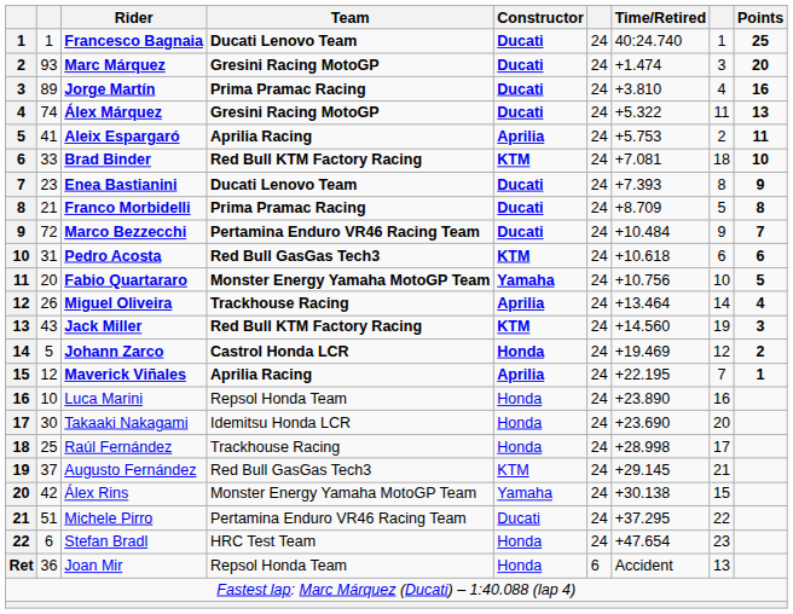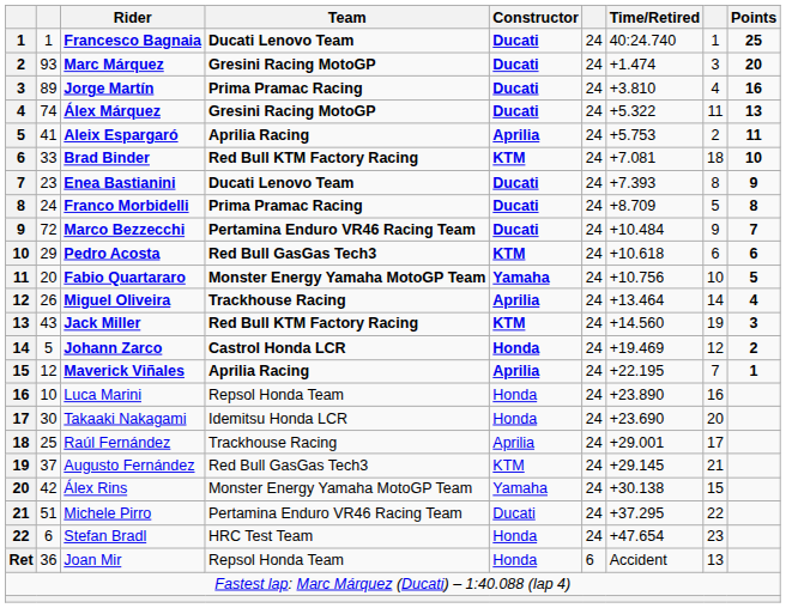 <table class="wikitable sortable" style="font-size: 85%;">
 <tr>
 <th scope="col"></th>
 <th scope="col"></th>
 <th scope="col">Rider</th>
 <th scope="col">Team</th>
 <th scope="col">Constructor</th>
 <th scope="col" class="unsortable"></th>
 <th scope="col" class="unsortable">Time/Retired</th>
 <th scope="col"></th>
 <th scope="col">Points</th>
 </tr>
 <tr>
 <th scope="row">1</th>
 <td align="center">1</td>
 <td data-sort-value="bag"> <strong><a href='#'>Francesco Bagnaia</a></strong></td>
 <td><strong>Ducati Lenovo Team</strong></td>
 <td><strong><a href='#'>Ducati</a></strong></td>
 <td>24</td>
 <td>40:24.740</td>
 <td align="center">1</td>
 <td align="center"><strong>25</strong></td>
 </tr>
 <tr>
 <th scope="row">2</th>
 <td align="center">93</td>
 <td data-sort-value="marqm"> <strong><a href='#'>Marc Márquez</a></strong></td>
 <td><strong>Gresini Racing MotoGP</strong></td>
 <td><strong><a href='#'>Ducati</a></strong></td>
 <td>24</td>
 <td>+1.474</td>
 <td align="center">3</td>
 <td align="center"><strong>20</strong></td>
 </tr>
 <tr>
 <th scope="row">3</th>
 <td align="center">89</td>
 <td data-sort-value="mart"> <strong><a href='#'>Jorge Martín</a></strong></td>
 <td><strong>Prima Pramac Racing</strong></td>
 <td><strong><a href='#'>Ducati</a></strong></td>
 <td>24</td>
 <td>+3.810</td>
 <td align="center">4</td>
 <td align="center"><strong>16</strong></td>
 </tr>
 <tr>
 <th scope="row">4</th>
 <td align="center">74</td>
 <td data-sort-value="marqa"> <strong><a href='#'>Álex Márquez</a></strong></td>
 <td><strong>Gresini Racing MotoGP</strong></td>
 <td><strong><a href='#'>Ducati</a></strong></td>
 <td>24</td>
 <td>+5.322</td>
 <td align="center">11</td>
 <td align="center"><strong>13</strong></td>
 </tr>
 <tr>
 <th scope="row">5</th>
 <td align="center">41</td>
 <td data-sort-value="esp"><strong> <a href='#'>Aleix Espargaró</a></strong></td>
 <td><strong>Aprilia Racing</strong></td>
 <td><strong><a href='#'>Aprilia</a></strong></td>
 <td>24</td>
 <td>+5.753</td>
 <td align="center">2</td>
 <td align="center"><strong>11</strong></td>
 </tr>
 <tr>
 <th scope="row">6</th>
 <td align="center">33</td>
 <td data-sort-value="bin"> <strong><a href='#'>Brad Binder</a></strong></td>
 <td><strong>Red Bull KTM Factory Racing</strong></td>
 <td><strong><a href='#'>KTM</a></strong></td>
 <td>24</td>
 <td>+7.081</td>
 <td align="center">18</td>
 <td align="center"><strong>10</strong></td>
 </tr>
 <tr>
 <th scope="row">7</th>
 <td align="center">23</td>
 <td data-sort-value="bas"> <strong><a href='#'>Enea Bastianini</a></strong></td>
 <td><strong>Ducati Lenovo Team</strong></td>
 <td><strong><a href='#'>Ducati</a></strong></td>
 <td>24</td>
 <td>+7.393</td>
 <td align="center">8</td>
 <td align="center"><strong>9</strong></td>
 </tr>
 <tr>
 <th scope="row">8</th>
-<td align="center">21</td>
+<td align="center">24</td>
 <td data-sort-value="mor"> <strong><a href='#'>Franco Morbidelli</a></strong></td>
 <td><strong>Prima Pramac Racing</strong></td>
 <td><strong><a href='#'>Ducati</a></strong></td>
 <td>24</td>
 <td>+8.709</td>
 <td align="center">5</td>
 <td align="center"><strong>8</strong></td>
 </tr>
 <tr>
 <th scope="row">9</th>
 <td align="center">72</td>
 <td data-sort-value="bez"> <strong><a href='#'>Marco Bezzecchi</a></strong></td>
 <td><strong>Pertamina Enduro VR46 Racing Team</strong></td>
 <td><strong><a href='#'>Ducati</a></strong></td>
 <td>24</td>
 <td>+10.484</td>
 <td align="center">9</td>
 <td align="center"><strong>7</strong></td>
 </tr>
 <tr>
 <th scope="row">10</th>
-<td align="center">31</td>
+<td align="center">29</td>
 <td data-sort-value="aco"> <strong><a href='#'>Pedro Acosta</a></strong></td>
 <td><strong>Red Bull GasGas Tech3</strong></td>
 <td><strong><a href='#'>KTM</a></strong></td>
 <td>24</td>
 <td>+10.618</td>
 <td align="center">6</td>
 <td align="center"><strong>6</strong></td>
 </tr>
 <tr>
 <th scope="row">11</th>
 <td align="center">20</td>
 <td data-sort-value="qua"> <strong><a href='#'>Fabio Quartararo</a></strong></td>
 <td><strong>Monster Energy Yamaha MotoGP Team</strong></td>
 <td><strong><a href='#'>Yamaha</a></strong></td>
 <td>24</td>
 <td>+10.756</td>
 <td align="center">10</td>
 <td align="center"><strong>5</strong></td>
 </tr>
 <tr>
 <th scope="row">12</th>
 <td align="center">26</td>
 <td data-sort-value="oli"> <strong><a href='#'>Miguel Oliveira</a></strong></td>
 <td><strong>Trackhouse Racing</strong></td>
 <td><strong><a href='#'>Aprilia</a></strong></td>
 <td>24</td>
 <td>+13.464</td>
 <td align="center">14</td>
 <td align="center"><strong>4</strong></td>
 </tr>
 <tr>
 <th scope="row">13</th>
 <td align="center">43</td>
 <td data-sort-value="mil"> <strong><a href='#'>Jack Miller</a></strong></td>
 <td><strong>Red Bull KTM Factory Racing</strong></td>
 <td><strong><a href='#'>KTM</a></strong></td>
 <td>24</td>
 <td>+14.560</td>
 <td align="center">19</td>
 <td align="center"><strong>3</strong></td>
 </tr>
 <tr>
 <th scope="row">14</th>
 <td align="center">5</td>
 <td data-sort-value="zar"><strong> <a href='#'>Johann Zarco</a></strong></td>
 <td><strong>Castrol Honda LCR</strong></td>
 <td><strong><a href='#'>Honda</a></strong></td>
 <td>24</td>
 <td>+19.469</td>
 <td align="center">12</td>
 <td align="center"><strong>2</strong></td>
 </tr>
 <tr>
 <th scope="row">15</th>
 <td align="center">12</td>
 <td data-sort-value="vin"> <strong><a href='#'>Maverick Viñales</a></strong></td>
 <td><strong>Aprilia Racing</strong></td>
 <td><strong><a href='#'>Aprilia</a></strong></td>
 <td>24</td>
 <td>+22.195</td>
 <td align="center">7</td>
 <td align="center"><strong>1</strong></td>
 </tr>
 <tr>
 <th scope="row">16</th>
 <td align="center">10</td>
 <td data-sort-value="mari"> <a href='#'>Luca Marini</a></td>
 <td>Repsol Honda Team</td>
 <td><a href='#'>Honda</a></td>
 <td>24</td>
 <td>+23.890</td>
 <td align="center">16</td>
 <td align="center"></td>
 </tr>
 <tr>
 <th scope="row">17</th>
 <td align="center">30</td>
 <td data-sort-value="nak"> <a href='#'>Takaaki Nakagami</a></td>
 <td>Idemitsu Honda LCR</td>
 <td><a href='#'>Honda</a></td>
 <td>24</td>
 <td>+23.690</td>
 <td align="center">20</td>
 <td align="center"></td>
 </tr>
 <tr>
 <th scope="row">18</th>
 <td align="center">25</td>
 <td data-sort-value="ferr"> <a href='#'>Raúl Fernández</a></td>
 <td>Trackhouse Racing</td>
-<td><a href='#'>Honda</a></td>
+<td><a href='#'>Aprilia</a></td>
 <td>24</td>
-<td>+28.998</td>
+<td>+29.001</td>
 <td align="center">17</td>
 <td align="center"></td>
 </tr>
 <tr>
 <th scope="row">19</th>
 <td align="center">37</td>
 <td data-sort-value="fera"> <a href='#'>Augusto Fernández</a></td>
 <td>Red Bull GasGas Tech3</td>
 <td><a href='#'>KTM</a></td>
 <td>24</td>
 <td>+29.145</td>
 <td align="center">21</td>
 <td align="center"></td>
 </tr>
 <tr>
 <th scope="row">20</th>
 <td align="center">42</td>
 <td data-sort-value="rin"> <a href='#'>Álex Rins</a></td>
 <td>Monster Energy Yamaha MotoGP Team</td>
 <td><a href='#'>Yamaha</a></td>
 <td>24</td>
 <td>+30.138</td>
 <td align="center">15</td>
 <td></td>
 </tr>
 <tr>
 <th scope="row">21</th>
 <td align="center">51</td>
 <td data-sort-value="pir"> <a href='#'>Michele Pirro</a></td>
 <td>Pertamina Enduro VR46 Racing Team</td>
 <td><a href='#'>Ducati</a></td>
 <td>24</td>
 <td>+37.295</td>
 <td align="center">22</td>
 <td></td>
 </tr>
 <tr>
 <th scope="row">22</th>
 <td align="center">6</td>
 <td data-sort-value="bra"> <a href='#'>Stefan Bradl</a></td>
 <td>HRC Test Team</td>
 <td><a href='#'>Honda</a></td>
 <td>24</td>
 <td>+47.654</td>
 <td align="center">23</td>
 <td></td>
 </tr>
 <tr>
 <th scope="row">Ret</th>
 <td align="center">36</td>
 <td data-sort-value="mir"> <a href='#'>Joan Mir</a></td>
 <td>Repsol Honda Team</td>
 <td><a href='#'>Honda</a></td>
 <td>6</td>
 <td>Accident</td>
 <td align="center">13</td>
 <td align="center"></td>
 </tr>
 <tr class="sortbottom">
 <td colspan="9" style="text-align:center"><em><a href='#'>Fastest lap</a>:  <a href='#'>Marc Márquez</a> (<a href='#'>Ducati</a>) – 1:40.088 (lap 4)</em></td>
 </tr>
 <tr class="sortbottom">
 <th colspan=9></th>
 </tr>
 </table>
